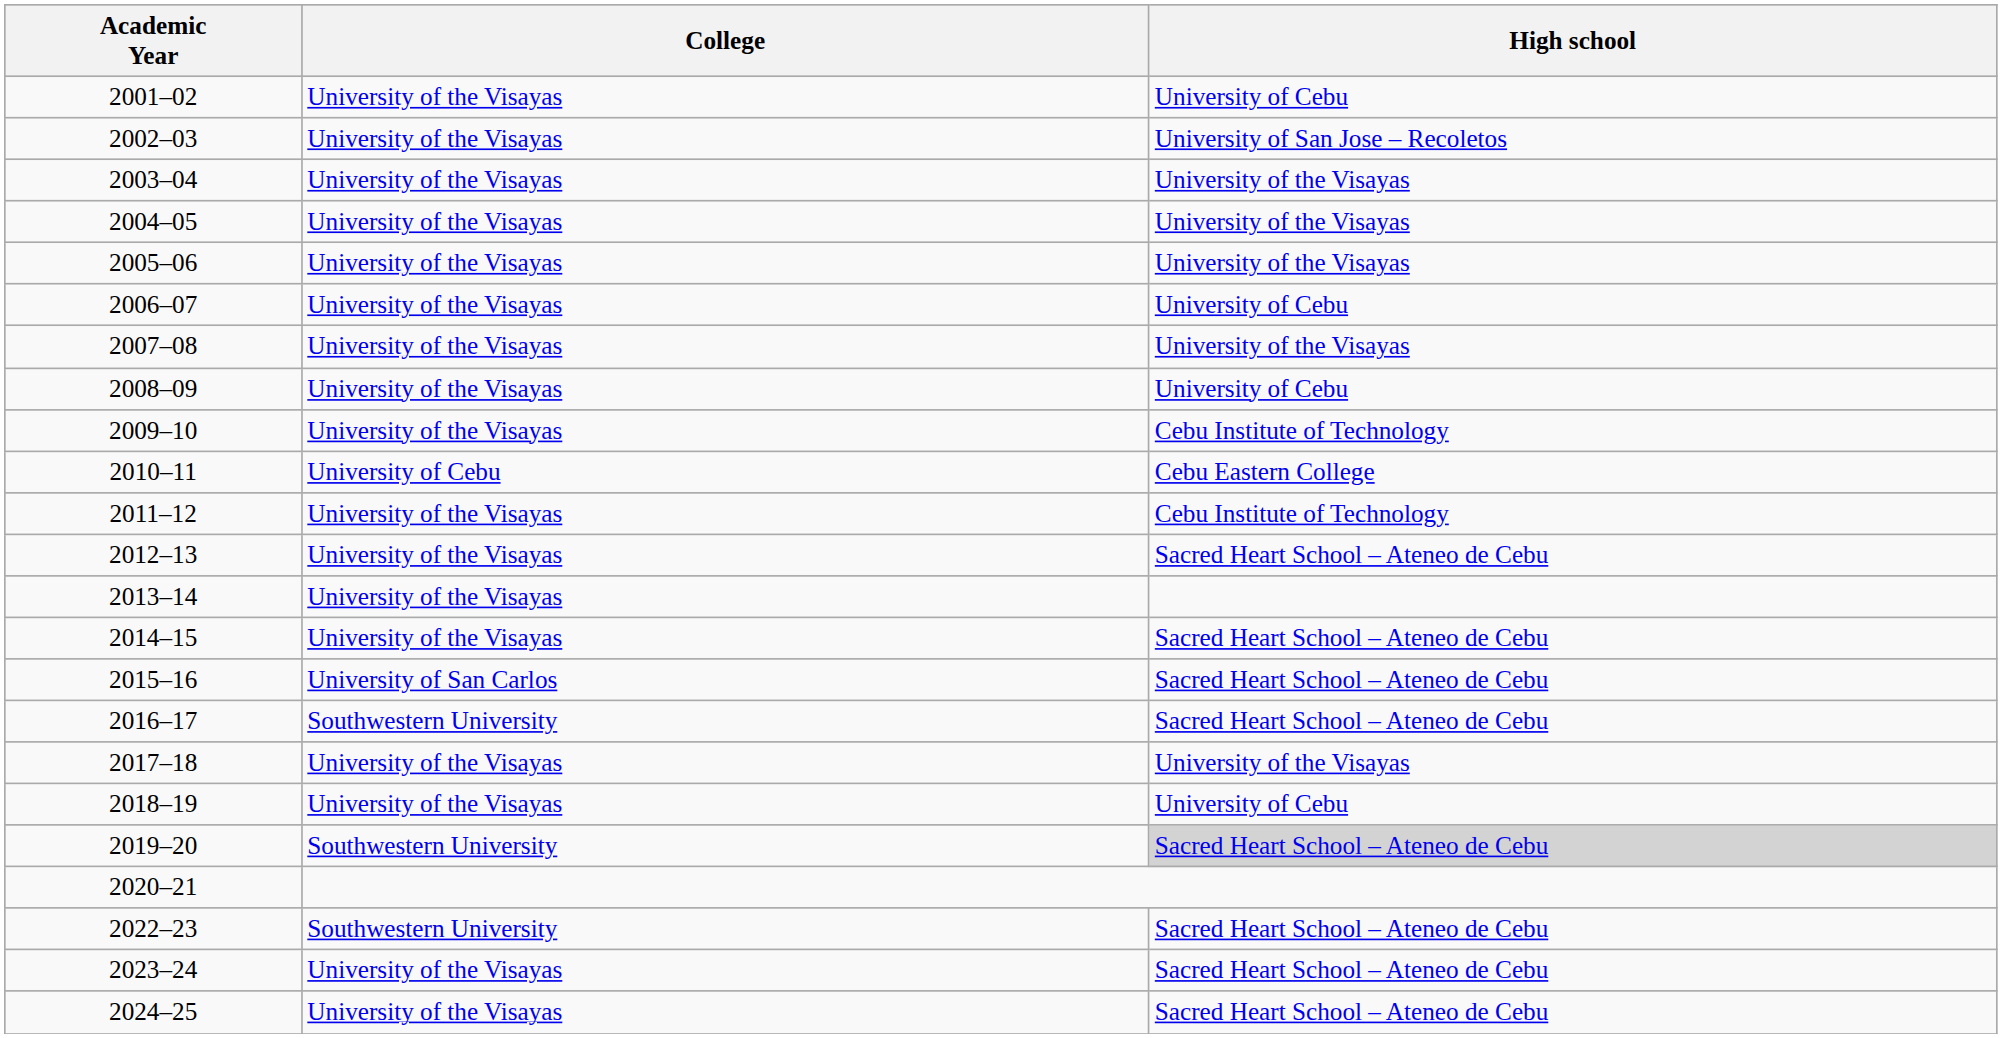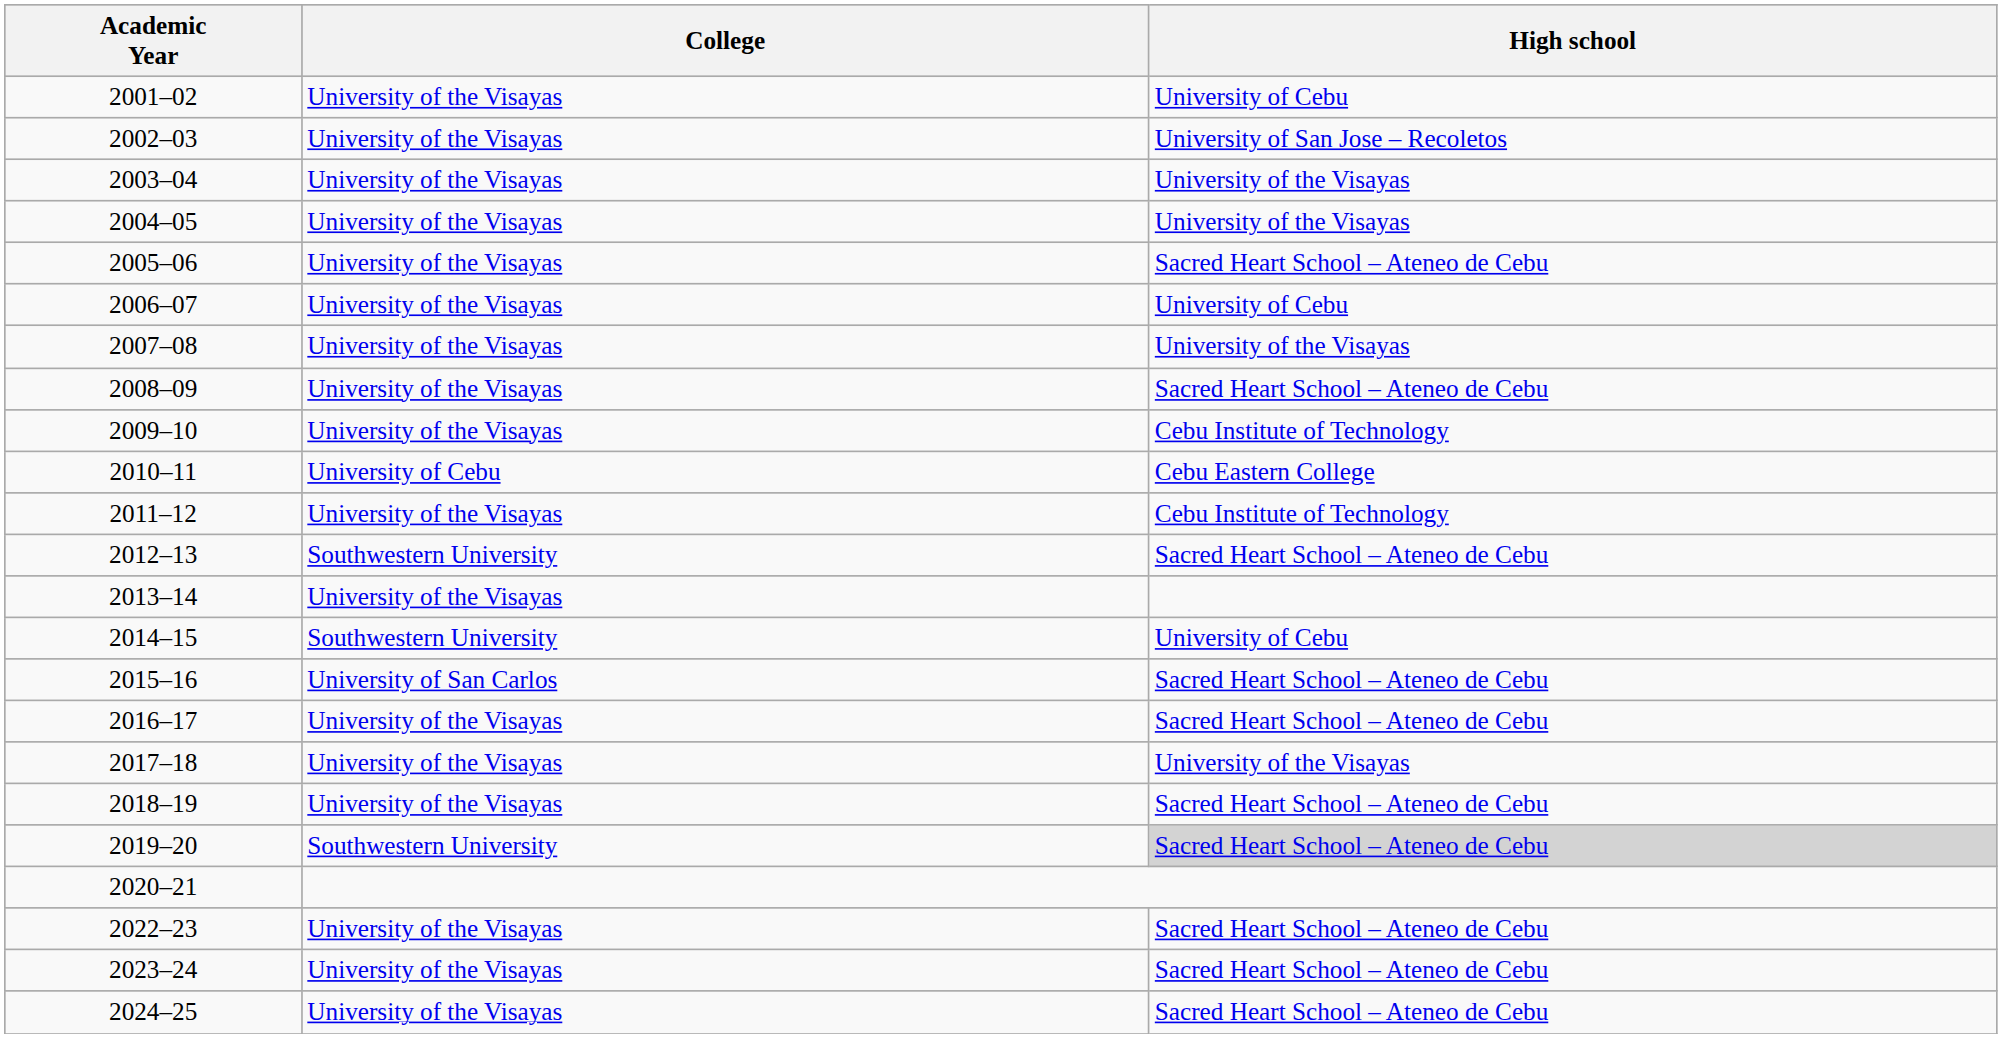 <table class="wikitable" width=95% style="font-size:95%;">
 <tr bgcolor="efefef">
 <th width=7%>Academic<br>Year</th>
 <th width=20%>College</th>
 <th width=20%>High school</th>
 </tr>
 <tr>
 <td align=center>2001–02</td>
 <td> <a href='#'>University of the Visayas</a></td>
 <td> <a href='#'>University of Cebu</a></td>
 </tr>
 <tr>
 <td align=center>2002–03</td>
 <td> <a href='#'>University of the Visayas</a></td>
 <td> <a href='#'>University of San Jose – Recoletos</a></td>
 </tr>
 <tr>
 <td align=center>2003–04</td>
 <td> <a href='#'>University of the Visayas</a></td>
 <td> <a href='#'>University of the Visayas</a></td>
 </tr>
 <tr>
 <td align=center>2004–05</td>
 <td> <a href='#'>University of the Visayas</a></td>
 <td> <a href='#'>University of the Visayas</a></td>
 </tr>
 <tr>
 <td align=center>2005–06</td>
 <td> <a href='#'>University of the Visayas</a></td>
-<td> <a href='#'>University of the Visayas</a></td>
+<td> <a href='#'>Sacred Heart School – Ateneo de Cebu</a></td>
 </tr>
 <tr>
 <td align=center>2006–07</td>
 <td> <a href='#'>University of the Visayas</a></td>
 <td> <a href='#'>University of Cebu</a></td>
 </tr>
 <tr>
 <td align=center>2007–08</td>
 <td> <a href='#'>University of the Visayas</a></td>
 <td> <a href='#'>University of the Visayas</a></td>
 </tr>
 <tr>
 <td align=center>2008–09</td>
 <td> <a href='#'>University of the Visayas</a></td>
-<td> <a href='#'>University of Cebu</a></td>
+<td> <a href='#'>Sacred Heart School – Ateneo de Cebu</a></td>
 </tr>
 <tr>
 <td align=center>2009–10</td>
 <td> <a href='#'>University of the Visayas</a></td>
 <td> <a href='#'>Cebu Institute of Technology</a></td>
 </tr>
 <tr>
 <td align=center>2010–11</td>
 <td> <a href='#'>University of Cebu</a></td>
 <td> <a href='#'>Cebu Eastern College</a></td>
 </tr>
 <tr>
 <td align=center>2011–12</td>
 <td> <a href='#'>University of the Visayas</a></td>
 <td> <a href='#'>Cebu Institute of Technology</a></td>
 </tr>
 <tr>
 <td align=center>2012–13</td>
-<td> <a href='#'>University of the Visayas</a></td>
+<td> <a href='#'>Southwestern University</a></td>
 <td> <a href='#'>Sacred Heart School – Ateneo de Cebu</a></td>
 </tr>
 <tr>
 <td align=center>2013–14</td>
 <td> <a href='#'>University of the Visayas</a></td>
 <td></td>
 </tr>
 <tr>
 <td align=center>2014–15</td>
-<td> <a href='#'>University of the Visayas</a></td>
-<td> <a href='#'>Sacred Heart School – Ateneo de Cebu</a></td>
+<td> <a href='#'>Southwestern University</a></td>
+<td> <a href='#'>University of Cebu</a></td>
 </tr>
 <tr>
 <td align=center>2015–16</td>
 <td> <a href='#'>University of San Carlos</a></td>
 <td> <a href='#'>Sacred Heart School – Ateneo de Cebu</a></td>
 </tr>
 <tr>
 <td align=center>2016–17</td>
-<td> <a href='#'>Southwestern University</a></td>
+<td> <a href='#'>University of the Visayas</a></td>
 <td> <a href='#'>Sacred Heart School – Ateneo de Cebu</a></td>
 </tr>
 <tr>
 <td align=center>2017–18</td>
 <td> <a href='#'>University of the Visayas</a></td>
 <td> <a href='#'>University of the Visayas</a></td>
 </tr>
 <tr>
 <td align=center>2018–19</td>
 <td> <a href='#'>University of the Visayas</a></td>
-<td> <a href='#'>University of Cebu</a></td>
+<td> <a href='#'>Sacred Heart School – Ateneo de Cebu</a></td>
 </tr>
 <tr>
 <td align=center>2019–20</td>
 <td> <a href='#'>Southwestern University</a></td>
 <td style="background: lightgrey;"> <a href='#'>Sacred Heart School – Ateneo de Cebu</a></td>
 </tr>
 <tr>
 <td align=center>2020–21</td>
 <td colspan=2></td>
 </tr>
 <tr>
 <td align=center>2022–23</td>
-<td> <a href='#'>Southwestern University</a></td>
+<td> <a href='#'>University of the Visayas</a></td>
 <td> <a href='#'>Sacred Heart School – Ateneo de Cebu</a></td>
 </tr>
 <tr>
 <td align=center>2023–24</td>
 <td> <a href='#'>University of the Visayas</a></td>
 <td> <a href='#'>Sacred Heart School – Ateneo de Cebu</a></td>
 </tr>
 <tr>
 <td align=center>2024–25</td>
 <td> <a href='#'>University of the Visayas</a></td>
 <td> <a href='#'>Sacred Heart School – Ateneo de Cebu</a></td>
 </tr>
 </table>
